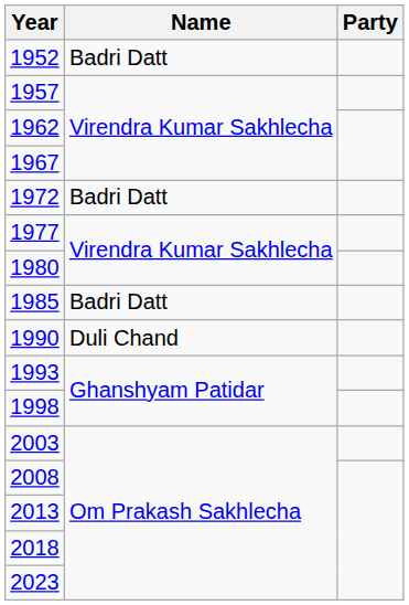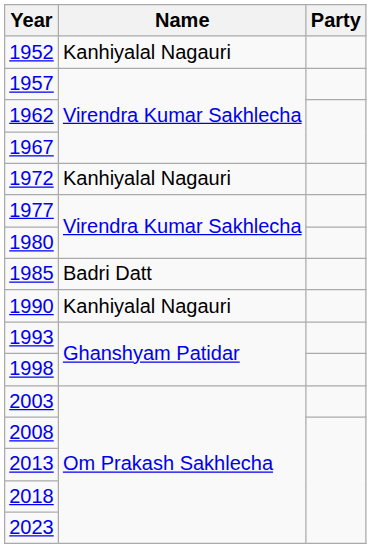 <table class="wikitable">
 <tr>
 <th>Year</th>
 <th>Name</th>
 <th colspan=2>Party</th>
 </tr>
 <tr>
 <td><a href='#'>1952</a></td>
-<td>Badri Datt</td>
+<td>Kanhiyalal Nagauri</td>
 <td></td>
 </tr>
 <tr>
 <td><a href='#'>1957</a></td>
 <td rowspan="3"><a href='#'>Virendra Kumar Sakhlecha</a></td>
 <td></td>
 </tr>
 <tr>
 <td><a href='#'>1962</a></td>
 </tr>
 <tr>
 <td><a href='#'>1967</a></td>
 </tr>
 <tr>
 <td><a href='#'>1972</a></td>
-<td>Badri Datt</td>
+<td>Kanhiyalal Nagauri</td>
 <td></td>
 </tr>
 <tr>
 <td><a href='#'>1977</a></td>
 <td rowspan="2"><a href='#'>Virendra Kumar Sakhlecha</a></td>
 <td></td>
 </tr>
 <tr>
 <td><a href='#'>1980</a></td>
 <td></td>
 </tr>
 <tr>
 <td><a href='#'>1985</a></td>
 <td>Badri Datt</td>
 <td></td>
 </tr>
 <tr>
 <td><a href='#'>1990</a></td>
-<td>Duli Chand</td>
+<td>Kanhiyalal Nagauri</td>
 <td></td>
 </tr>
 <tr>
 <td><a href='#'>1993</a></td>
 <td rowspan="2"><a href='#'>Ghanshyam Patidar</a></td>
 <td></td>
 </tr>
 <tr>
 <td><a href='#'>1998</a></td>
 </tr>
 <tr>
 <td><a href='#'>2003</a></td>
 <td rowspan="5"><a href='#'>Om Prakash Sakhlecha</a></td>
 <td></td>
 </tr>
 <tr>
 <td><a href='#'>2008</a></td>
 </tr>
 <tr>
 <td><a href='#'>2013</a></td>
 </tr>
 <tr>
 <td><a href='#'>2018</a></td>
 </tr>
 <tr>
 <td><a href='#'>2023</a></td>
 </tr>
 </table>
